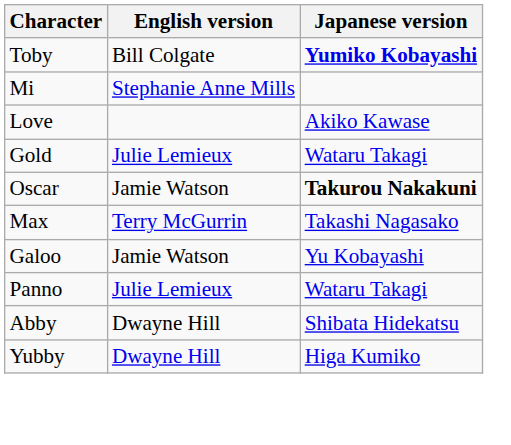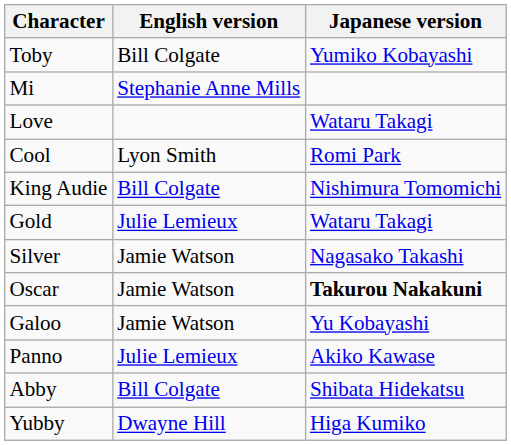 <table class="wikitable">
 <tr>
 <th>Character</th>
 <th>English version</th>
 <th>Japanese version</th>
 </tr>
 <tr>
 <td>Toby</td>
 <td>Bill Colgate</td>
-<td><strong><a href='#'>Yumiko Kobayashi</a></strong></td>
+<td><a href='#'>Yumiko Kobayashi</a></td>
 </tr>
 <tr>
 <td>Mi</td>
 <td><a href='#'>Stephanie Anne Mills</a></td>
 <td></td>
 </tr>
 <tr>
 <td>Love</td>
 <td></td>
-<td><a href='#'>Akiko Kawase</a></td>
+<td><a href='#'>Wataru Takagi</a></td>
+</tr>
+<tr>
+<td>Cool</td>
+<td>Lyon Smith</td>
+<td><a href='#'>Romi Park</a></td>
+</tr>
+<tr>
+<td>King Audie</td>
+<td><a href='#'>Bill Colgate</a></td>
+<td><a href='#'>Nishimura Tomomichi</a></td>
 </tr>
 <tr>
 <td>Gold</td>
 <td><a href='#'>Julie Lemieux</a></td>
 <td><a href='#'>Wataru Takagi</a></td>
 </tr>
 <tr>
+<td>Silver</td>
+<td>Jamie Watson</td>
+<td><a href='#'>Nagasako Takashi</a></td>
+</tr>
+<tr>
 <td>Oscar</td>
 <td>Jamie Watson</td>
 <td><strong>Takurou Nakakuni</strong></td>
-</tr>
-<tr>
-<td>Max</td>
-<td><a href='#'>Terry McGurrin</a></td>
-<td><a href='#'>Takashi Nagasako</a></td>
 </tr>
 <tr>
 <td>Galoo</td>
 <td>Jamie Watson</td>
 <td><a href='#'>Yu Kobayashi</a></td>
 </tr>
 <tr>
 <td>Panno</td>
 <td><a href='#'>Julie Lemieux</a></td>
-<td><a href='#'>Wataru Takagi</a></td>
+<td><a href='#'>Akiko Kawase</a></td>
 </tr>
 <tr>
 <td>Abby</td>
-<td>Dwayne Hill</td>
+<td><a href='#'>Bill Colgate</a></td>
 <td><a href='#'>Shibata Hidekatsu</a></td>
 </tr>
 <tr>
 <td>Yubby</td>
 <td><a href='#'>Dwayne Hill</a></td>
 <td><a href='#'>Higa Kumiko</a></td>
 </tr>
 </table>
